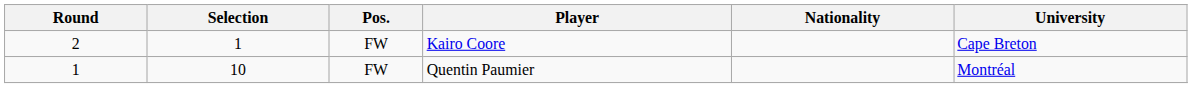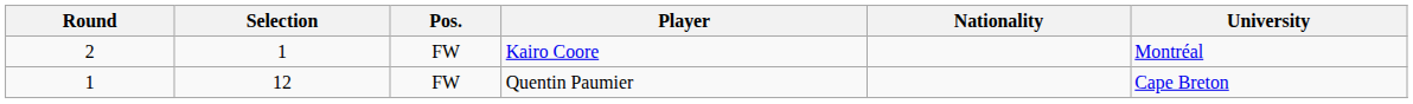 <table class="wikitable sortable" style="width:90%; text-align:center; font-size:95%; text-align:left;">
 <tr>
 <th>Round</th>
 <th>Selection</th>
 <th>Pos.</th>
 <th>Player</th>
 <th>Nationality</th>
 <th>University</th>
 </tr>
 <tr>
 <td align=center>2</td>
 <td align=center>1</td>
 <td align=center>FW</td>
 <td><a href='#'>Kairo Coore</a></td>
 <td></td>
-<td><a href='#'>Cape Breton</a></td>
+<td><a href='#'>Montréal</a></td>
 </tr>
 <tr>
 <td align=center>1</td>
-<td align=center>10</td>
+<td align=center>12</td>
 <td align=center>FW</td>
 <td>Quentin Paumier</td>
 <td></td>
-<td><a href='#'>Montréal</a></td>
+<td><a href='#'>Cape Breton</a></td>
 </tr>
 <tr>
 </tr>
 </table>
